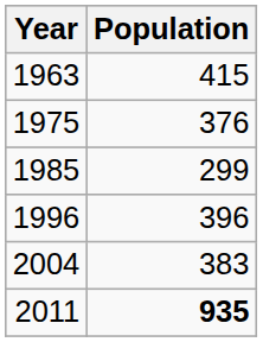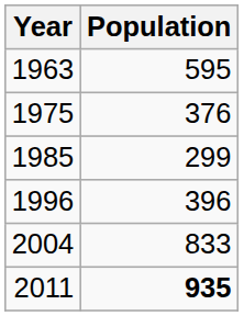 <table class="wikitable" style="line-height:1.1em;">
 <tr>
 <th>Year</th>
 <th>Population</th>
 </tr>
 <tr align="right">
 <td>1963</td>
-<td>415</td>
+<td>595</td>
 </tr>
 <tr align="right">
 <td>1975</td>
 <td>376</td>
 </tr>
 <tr align="right">
 <td>1985</td>
 <td>299</td>
 </tr>
 <tr align="right">
 <td>1996</td>
 <td>396</td>
 </tr>
 <tr align="right">
 <td>2004</td>
-<td>383</td>
+<td>833</td>
 </tr>
 <tr align="right">
 <td>2011</td>
 <td><strong>935</strong></td>
 </tr>
 </table>
